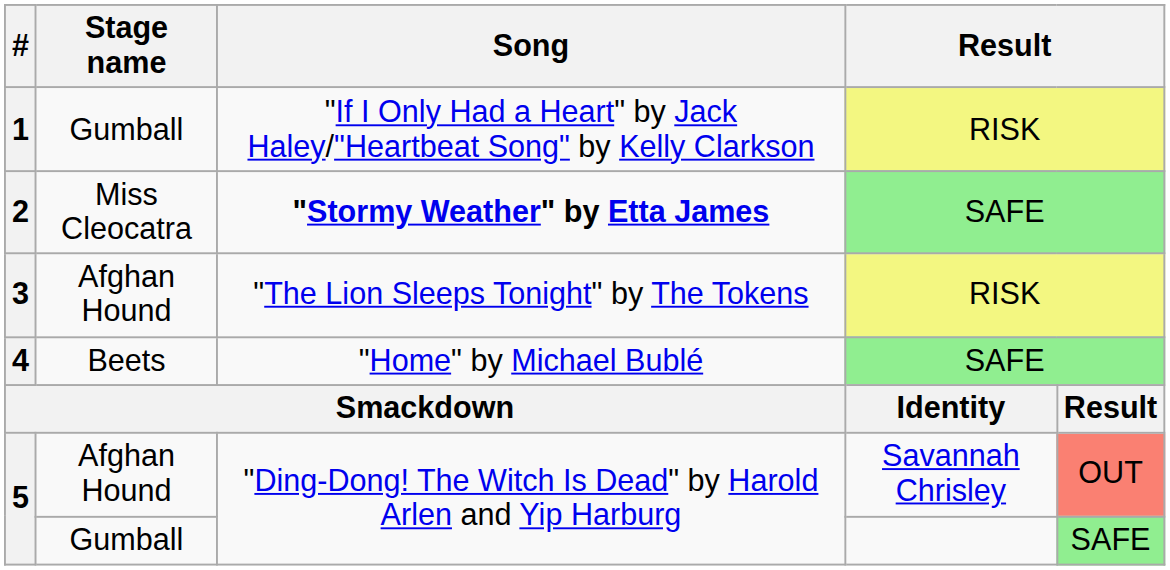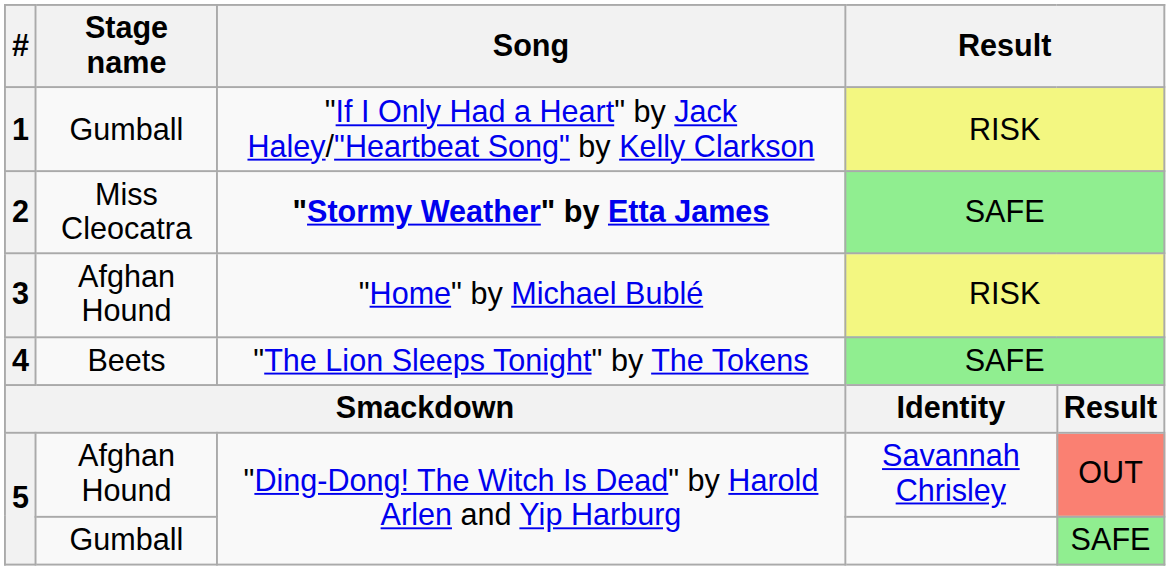 <table class="wikitable plainrowheaders" style="text-align: center;">
 <tr>
 <th>#</th>
 <th>Stage name</th>
 <th>Song</th>
 <th colspan=2>Result</th>
 </tr>
 <tr>
 <th>1</th>
 <td>Gumball</td>
 <td>"<a href='#'>If I Only Had a Heart</a>" by <a href='#'>Jack Haley</a>/<a href='#'>"Heartbeat Song"</a> by <a href='#'>Kelly Clarkson</a></td>
 <td colspan=2 bgcolor="#F3F781">RISK</td>
 </tr>
 <tr>
 <th>2</th>
 <td>Miss Cleocatra</td>
 <td><strong>"<a href='#'>Stormy Weather</a>" by <a href='#'>Etta James</a></strong></td>
 <td colspan=2 bgcolor=lightgreen>SAFE</td>
 </tr>
 <tr>
 <th>3</th>
 <td>Afghan Hound</td>
-<td>"<a href='#'>The Lion Sleeps Tonight</a>" by <a href='#'>The Tokens</a></td>
+<td>"<a href='#'>Home</a>" by <a href='#'>Michael Bublé</a></td>
 <td colspan=2 bgcolor="#F3F781">RISK</td>
 </tr>
 <tr>
 <th>4</th>
 <td>Beets</td>
-<td>"<a href='#'>Home</a>" by <a href='#'>Michael Bublé</a></td>
+<td>"<a href='#'>The Lion Sleeps Tonight</a>" by <a href='#'>The Tokens</a></td>
 <td colspan=2 bgcolor=lightgreen>SAFE</td>
 </tr>
 <tr>
 <th colspan=3>Smackdown</th>
 <th>Identity</th>
 <th>Result</th>
 </tr>
 <tr>
 <th rowspan=2>5</th>
 <td>Afghan Hound</td>
 <td rowspan=2>"<a href='#'>Ding-Dong! The Witch Is Dead</a>" by <a href='#'>Harold Arlen</a> and <a href='#'>Yip Harburg</a></td>
 <td><a href='#'>Savannah Chrisley</a></td>
 <td bgcolor=salmon>OUT</td>
 </tr>
 <tr>
 <td>Gumball</td>
 <td></td>
 <td bgcolor=lightgreen>SAFE</td>
 </tr>
 </table>
